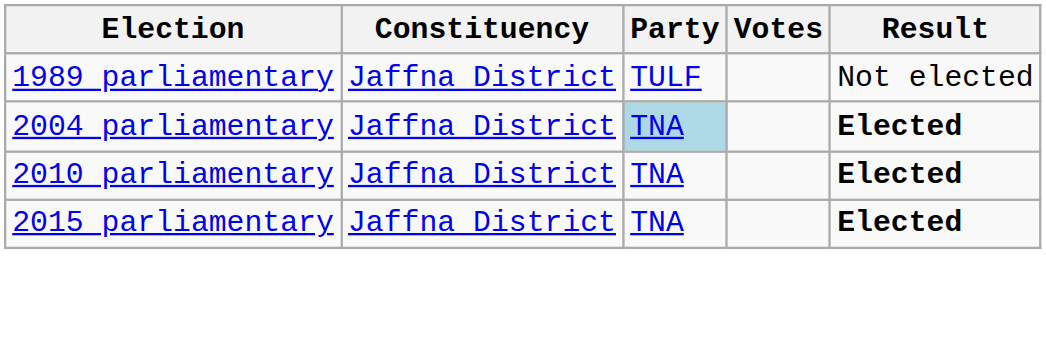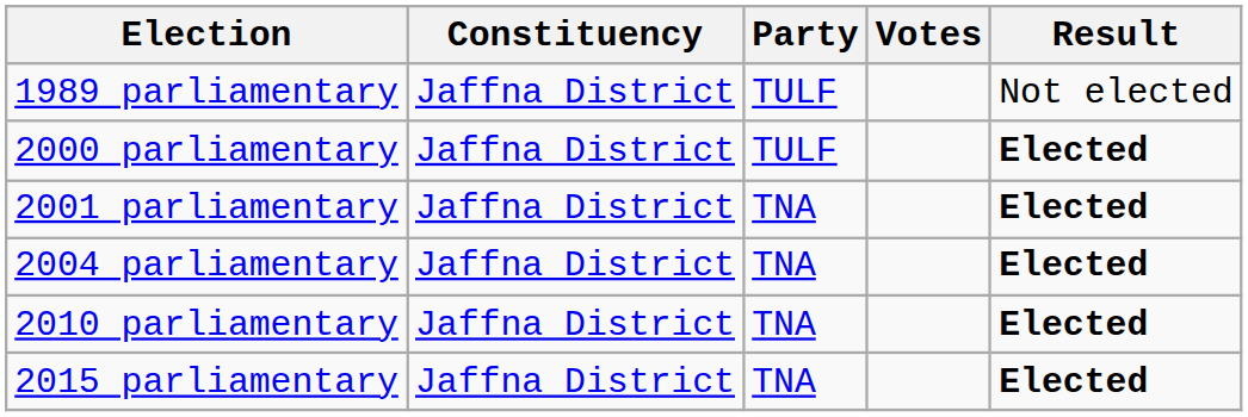 <table class="wikitable" style="text-align:left;">
 <tr>
 <th scope=col>Election</th>
 <th scope=col>Constituency</th>
 <th scope=col>Party</th>
 <th scope=col>Votes</th>
 <th scope=col>Result</th>
 </tr>
 <tr>
 <td><a href='#'>1989 parliamentary</a></td>
 <td><a href='#'>Jaffna District</a></td>
 <td><a href='#'>TULF</a></td>
 <td align=right></td>
 <td>Not elected</td>
 </tr>
 <tr>
+<td><a href='#'>2000 parliamentary</a></td>
+<td><a href='#'>Jaffna District</a></td>
+<td><a href='#'>TULF</a></td>
+<td align=right></td>
+<td><strong>Elected</strong></td>
+</tr>
+<tr>
+<td><a href='#'>2001 parliamentary</a></td>
+<td><a href='#'>Jaffna District</a></td>
+<td><a href='#'>TNA</a></td>
+<td align=right></td>
+<td><strong>Elected</strong></td>
+</tr>
+<tr>
 <td><a href='#'>2004 parliamentary</a></td>
 <td><a href='#'>Jaffna District</a></td>
-<td style="background: lightblue;"><a href='#'>TNA</a></td>
+<td><a href='#'>TNA</a></td>
 <td align=right></td>
 <td><strong>Elected</strong></td>
 </tr>
 <tr>
 <td><a href='#'>2010 parliamentary</a></td>
 <td><a href='#'>Jaffna District</a></td>
 <td><a href='#'>TNA</a></td>
 <td align=right></td>
 <td><strong>Elected</strong></td>
 </tr>
 <tr>
 <td><a href='#'>2015 parliamentary</a></td>
 <td><a href='#'>Jaffna District</a></td>
 <td><a href='#'>TNA</a></td>
 <td align=right></td>
 <td><strong>Elected</strong></td>
 </tr>
 </table>
